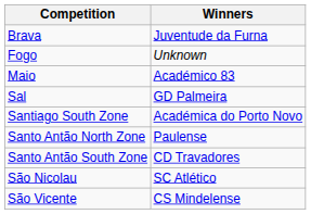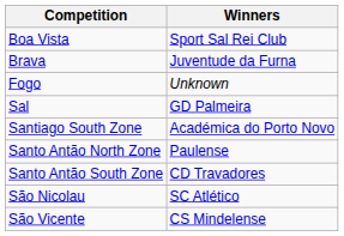 <table class="wikitable">
 <tr>
 <th>Competition</th>
 <th>Winners</th>
+</tr>
+<tr>
+<td><a href='#'>Boa Vista</a></td>
+<td><a href='#'>Sport Sal Rei Club</a></td>
 </tr>
 <tr>
 <td><a href='#'>Brava</a></td>
 <td><a href='#'>Juventude da Furna</a></td>
 </tr>
 <tr>
 <td><a href='#'>Fogo</a></td>
 <td><em>Unknown</em></td>
-</tr>
-<tr>
-<td><a href='#'>Maio</a></td>
-<td><a href='#'>Académico 83</a></td>
 </tr>
 <tr>
 <td><a href='#'>Sal</a></td>
 <td><a href='#'>GD Palmeira</a></td>
 </tr>
 <tr>
 <td><a href='#'>Santiago South Zone</a></td>
 <td><a href='#'>Académica do Porto Novo</a></td>
 </tr>
 <tr>
 <td><a href='#'>Santo Antão North Zone</a></td>
 <td><a href='#'>Paulense</a></td>
 </tr>
 <tr>
 <td><a href='#'>Santo Antão South Zone</a></td>
 <td><a href='#'>CD Travadores</a></td>
 </tr>
 <tr>
 <td><a href='#'>São Nicolau</a></td>
 <td><a href='#'>SC Atlético</a></td>
 </tr>
 <tr>
 <td><a href='#'>São Vicente</a></td>
 <td><a href='#'>CS Mindelense</a></td>
 </tr>
 </table>
